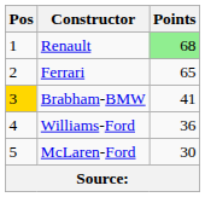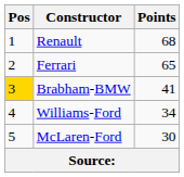 <table class="wikitable" style="font-size: 95%;">
 <tr>
 <th>Pos</th>
 <th>Constructor</th>
 <th>Points</th>
 </tr>
 <tr>
 <td>1</td>
 <td> <a href='#'>Renault</a></td>
-<td style="background: lightgreen; text-align: right">68</td>
+<td style="text-align: right">68</td>
 </tr>
 <tr>
 <td>2</td>
 <td> <a href='#'>Ferrari</a></td>
 <td style="text-align: right">65</td>
 </tr>
 <tr>
 <td style="background: gold;">3</td>
 <td> <a href='#'>Brabham</a>-<a href='#'>BMW</a></td>
 <td style="text-align: right">41</td>
 </tr>
 <tr>
 <td>4</td>
 <td> <a href='#'>Williams</a>-<a href='#'>Ford</a></td>
-<td style="text-align: right">36</td>
+<td style="text-align: right">34</td>
 </tr>
 <tr>
 <td>5</td>
 <td> <a href='#'>McLaren</a>-<a href='#'>Ford</a></td>
 <td style="text-align: right">30</td>
 </tr>
 <tr>
 <th colspan=4>Source: </th>
 </tr>
 </table>
